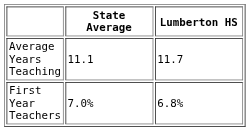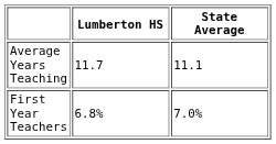 <table border="1" cellpadding="2">
 <tr>
 <th width="50"></th>
+<th width="100">Lumberton HS</th>
 <th width="100">State Average</th>
-<th width="100">Lumberton HS</th>
 </tr>
 <tr>
 <td>Average Years Teaching</td>
+<td>11.7</td>
 <td>11.1</td>
-<td>11.7</td>
 </tr>
 <tr>
 <td>First Year Teachers</td>
+<td>6.8%</td>
 <td>7.0%</td>
-<td>6.8%</td>
 </tr>
 </table>
